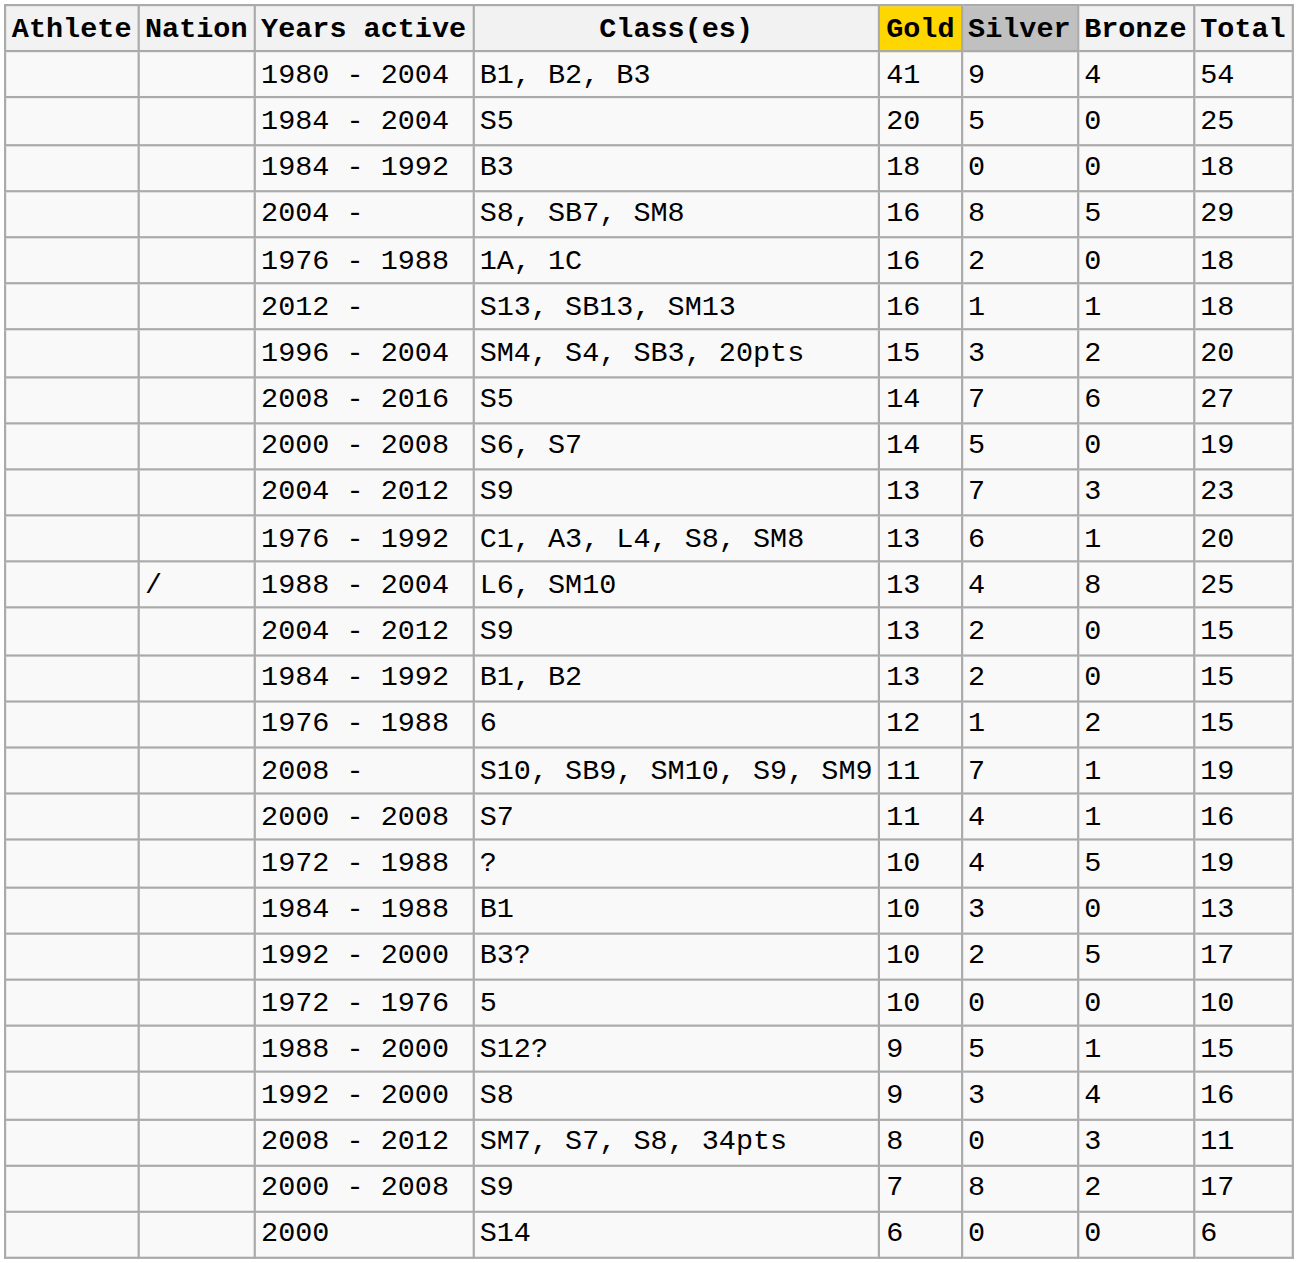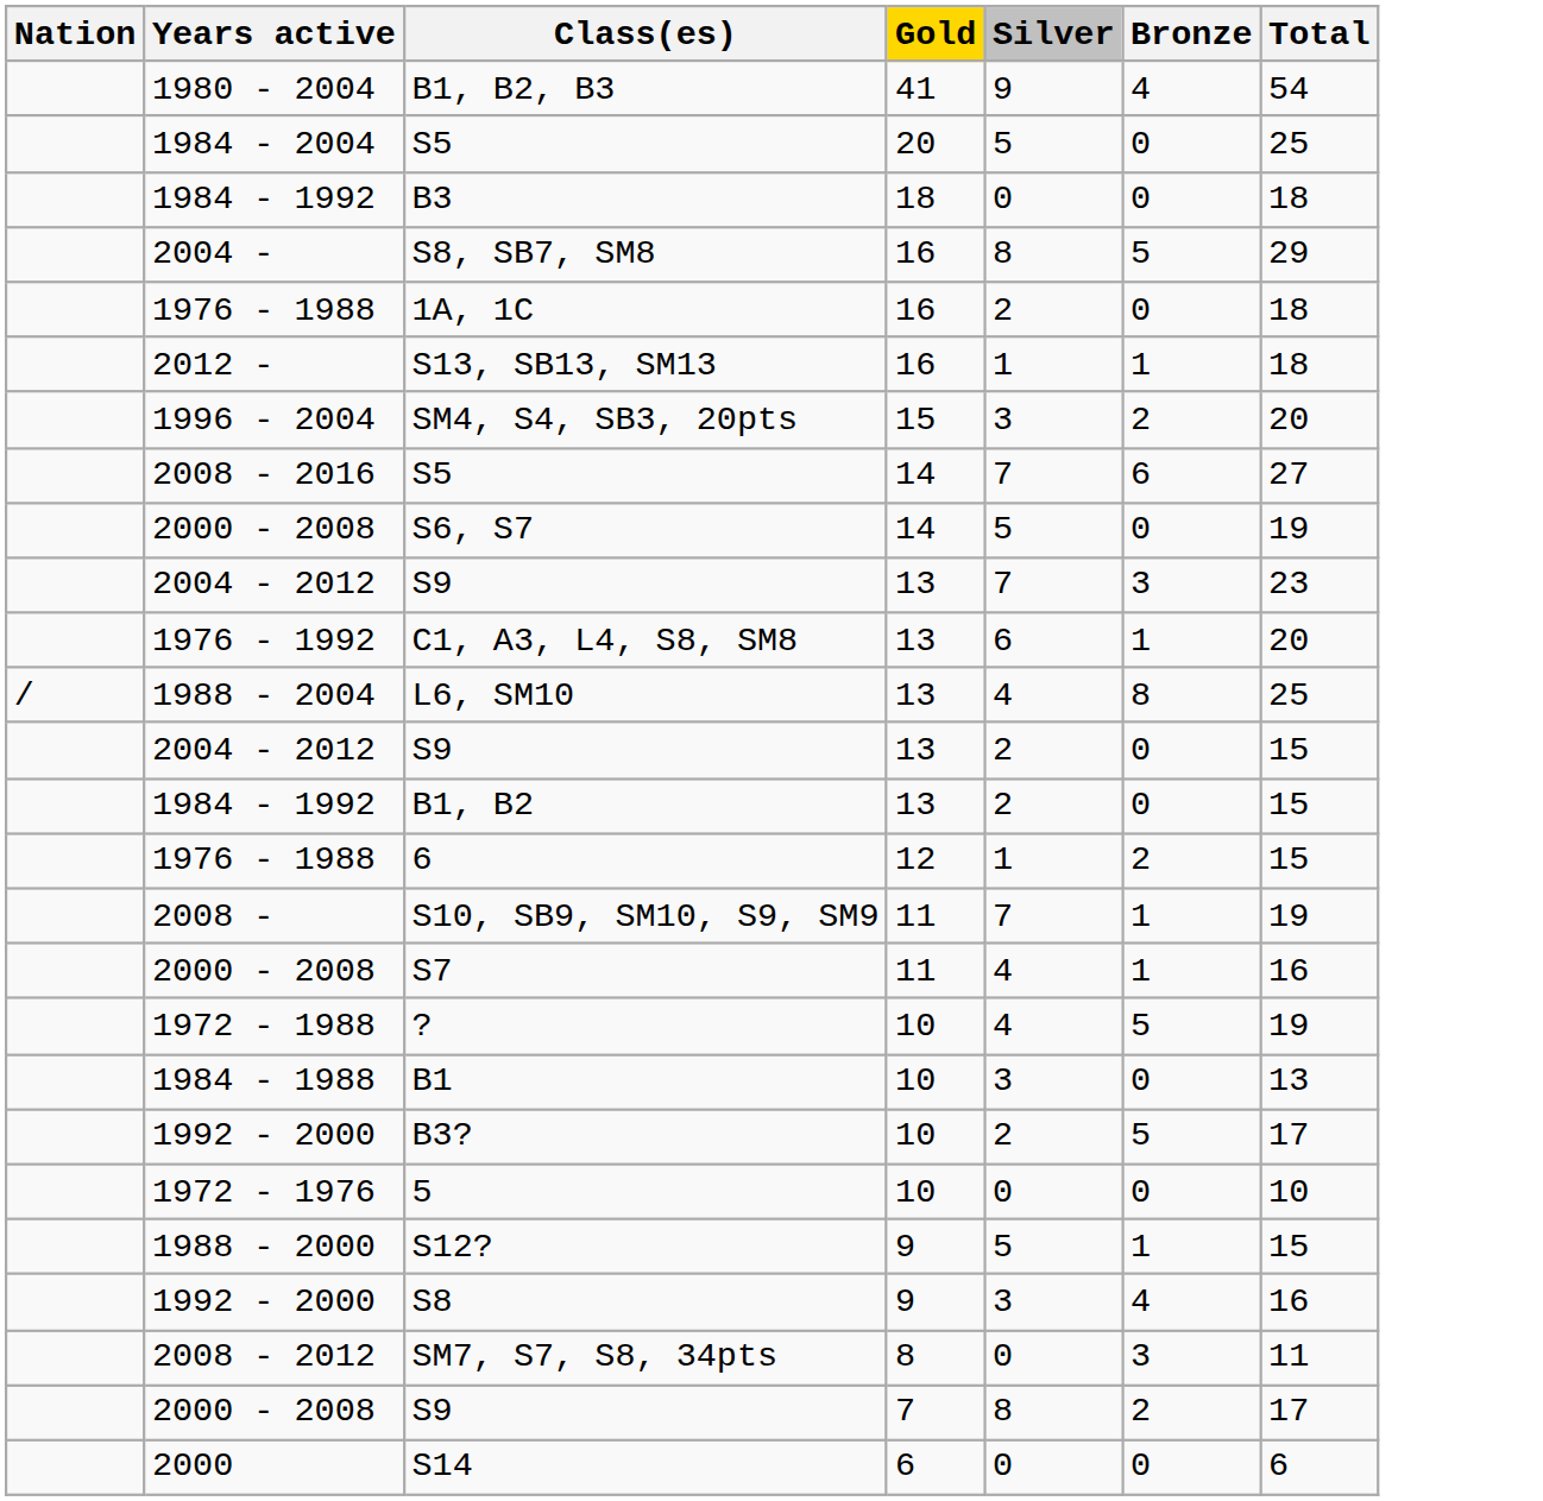 <table class="wikitable sortable">
 <tr>
-<th>Athlete</th>
 <th>Nation</th>
 <th>Years active</th>
 <th>Class(es)</th>
 <th style="background:gold; width 4.0em; font-weight:bold;">Gold</th>
 <th style="background:silver; width 4.0em; font-weight:bold;">Silver</th>
 <th style="background:#cc9966: width 4.0em; font-weight:bold;">Bronze</th>
 <th style="width 4.0em;">Total</th>
 </tr>
 <tr>
 <td></td>
-<td></td>
 <td>1980 - 2004</td>
 <td>B1, B2, B3</td>
 <td>41</td>
 <td>9</td>
 <td>4</td>
 <td>54</td>
 </tr>
 <tr>
-<td></td>
 <td></td>
 <td>1984 - 2004</td>
 <td>S5</td>
 <td>20</td>
 <td>5</td>
 <td>0</td>
 <td>25</td>
 </tr>
 <tr>
 <td></td>
-<td></td>
 <td>1984 - 1992</td>
 <td>B3</td>
 <td>18</td>
 <td>0</td>
 <td>0</td>
 <td>18</td>
 </tr>
 <tr>
-<td></td>
 <td></td>
 <td>2004 -</td>
 <td>S8, SB7, SM8</td>
 <td>16</td>
 <td>8</td>
 <td>5</td>
 <td>29</td>
 </tr>
 <tr>
 <td></td>
-<td></td>
 <td>1976 - 1988</td>
 <td>1A, 1C</td>
 <td>16</td>
 <td>2</td>
 <td>0</td>
 <td>18</td>
 </tr>
 <tr>
-<td></td>
 <td></td>
 <td>2012 -</td>
 <td>S13, SB13, SM13</td>
 <td>16</td>
 <td>1</td>
 <td>1</td>
 <td>18</td>
 </tr>
 <tr>
 <td></td>
-<td></td>
 <td>1996 - 2004</td>
 <td>SM4, S4, SB3, 20pts</td>
 <td>15</td>
 <td>3</td>
 <td>2</td>
 <td>20</td>
 </tr>
 <tr>
-<td></td>
 <td></td>
 <td>2008 - 2016</td>
 <td>S5</td>
 <td>14</td>
 <td>7</td>
 <td>6</td>
 <td>27</td>
 </tr>
 <tr>
 <td></td>
-<td></td>
 <td>2000 - 2008</td>
 <td>S6, S7</td>
 <td>14</td>
 <td>5</td>
 <td>0</td>
 <td>19</td>
 </tr>
 <tr>
-<td></td>
 <td></td>
 <td>2004 - 2012</td>
 <td>S9</td>
 <td>13</td>
 <td>7</td>
 <td>3</td>
 <td>23</td>
 </tr>
 <tr>
 <td></td>
-<td></td>
 <td>1976 - 1992</td>
 <td>C1, A3, L4, S8, SM8</td>
 <td>13</td>
 <td>6</td>
 <td>1</td>
 <td>20</td>
 </tr>
 <tr>
-<td></td>
 <td> / </td>
 <td>1988 - 2004</td>
 <td>L6, SM10</td>
 <td>13</td>
 <td>4</td>
 <td>8</td>
 <td>25</td>
 </tr>
 <tr>
 <td></td>
-<td></td>
 <td>2004 - 2012</td>
 <td>S9</td>
 <td>13</td>
 <td>2</td>
 <td>0</td>
 <td>15</td>
 </tr>
 <tr>
-<td></td>
 <td></td>
 <td>1984 - 1992</td>
 <td>B1, B2</td>
 <td>13</td>
 <td>2</td>
 <td>0</td>
 <td>15</td>
 </tr>
 <tr>
 <td></td>
-<td></td>
 <td>1976 - 1988</td>
 <td>6</td>
 <td>12</td>
 <td>1</td>
 <td>2</td>
 <td>15</td>
 </tr>
 <tr>
-<td></td>
 <td></td>
 <td>2008 -</td>
 <td>S10, SB9, SM10, S9, SM9</td>
 <td>11</td>
 <td>7</td>
 <td>1</td>
 <td>19</td>
 </tr>
 <tr>
 <td></td>
-<td></td>
 <td>2000 - 2008</td>
 <td>S7</td>
 <td>11</td>
 <td>4</td>
 <td>1</td>
 <td>16</td>
 </tr>
 <tr>
-<td></td>
 <td></td>
 <td>1972 - 1988</td>
 <td>?</td>
 <td>10</td>
 <td>4</td>
 <td>5</td>
 <td>19</td>
 </tr>
 <tr>
 <td></td>
-<td></td>
 <td>1984 - 1988</td>
 <td>B1</td>
 <td>10</td>
 <td>3</td>
 <td>0</td>
 <td>13</td>
 </tr>
 <tr>
-<td></td>
 <td></td>
 <td>1992 - 2000</td>
 <td>B3?</td>
 <td>10</td>
 <td>2</td>
 <td>5</td>
 <td>17</td>
 </tr>
 <tr>
 <td></td>
-<td></td>
 <td>1972 - 1976</td>
 <td>5</td>
 <td>10</td>
 <td>0</td>
 <td>0</td>
 <td>10</td>
 </tr>
 <tr>
-<td></td>
 <td></td>
 <td>1988 - 2000</td>
 <td>S12?</td>
 <td>9</td>
 <td>5</td>
 <td>1</td>
 <td>15</td>
 </tr>
 <tr>
 <td></td>
-<td></td>
 <td>1992 - 2000</td>
 <td>S8</td>
 <td>9</td>
 <td>3</td>
 <td>4</td>
 <td>16</td>
 </tr>
 <tr>
-<td></td>
 <td></td>
 <td>2008 - 2012</td>
 <td>SM7, S7, S8, 34pts</td>
 <td>8</td>
 <td>0</td>
 <td>3</td>
 <td>11</td>
 </tr>
 <tr>
 <td></td>
-<td></td>
 <td>2000 - 2008</td>
 <td>S9</td>
 <td>7</td>
 <td>8</td>
 <td>2</td>
 <td>17</td>
 </tr>
 <tr>
 <td></td>
-<td></td>
 <td>2000</td>
 <td>S14</td>
 <td>6</td>
 <td>0</td>
 <td>0</td>
 <td>6</td>
 </tr>
 </table>
